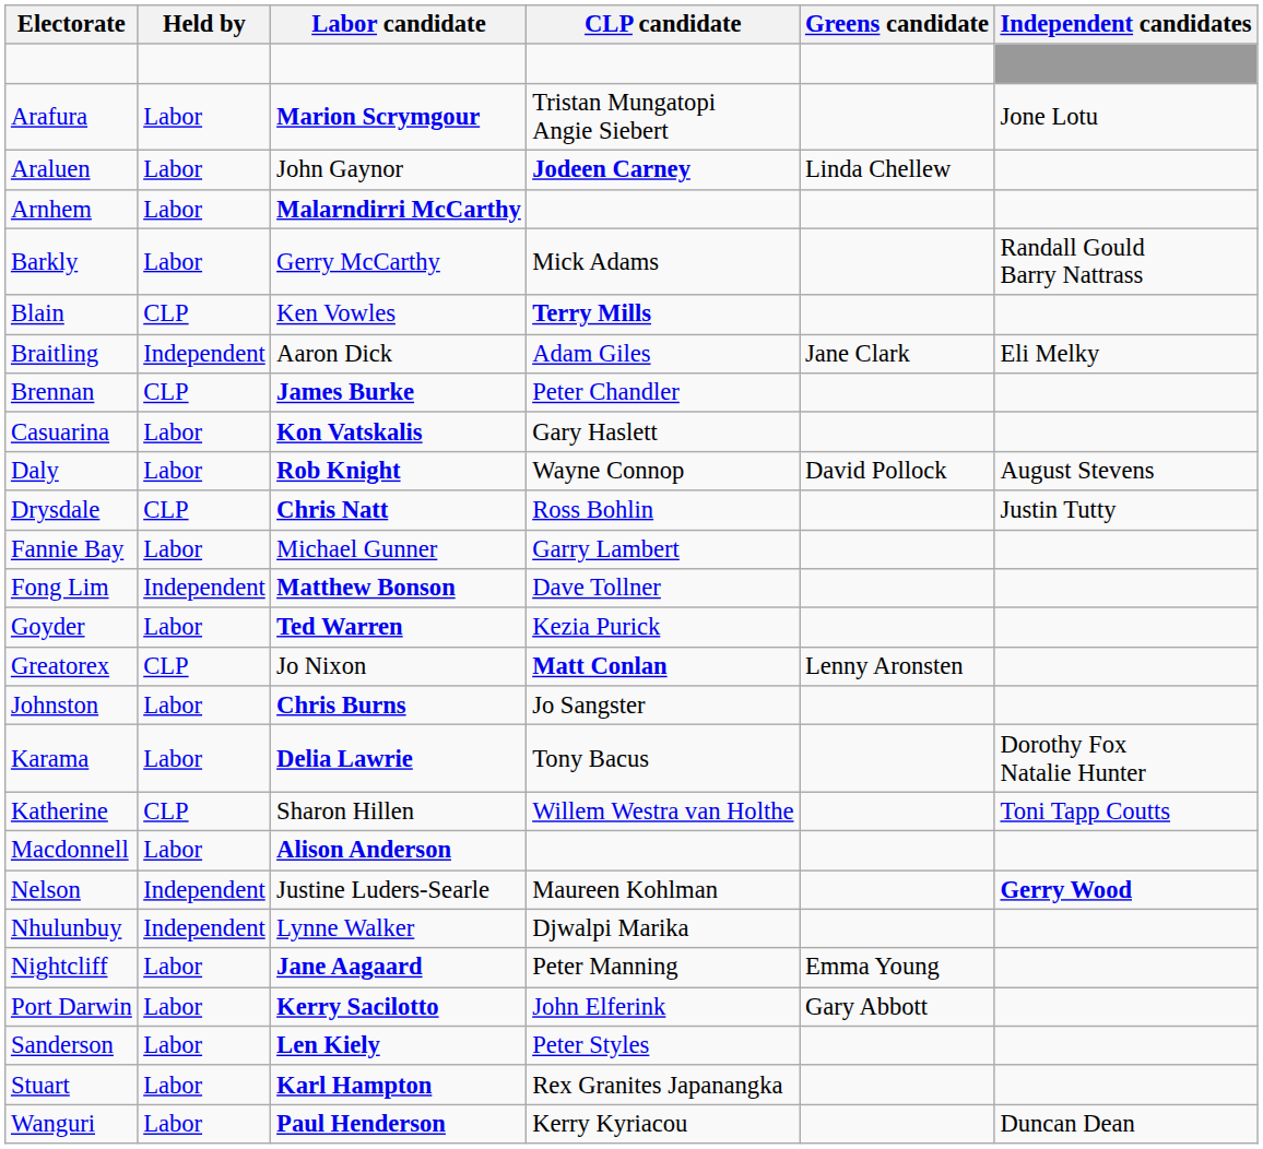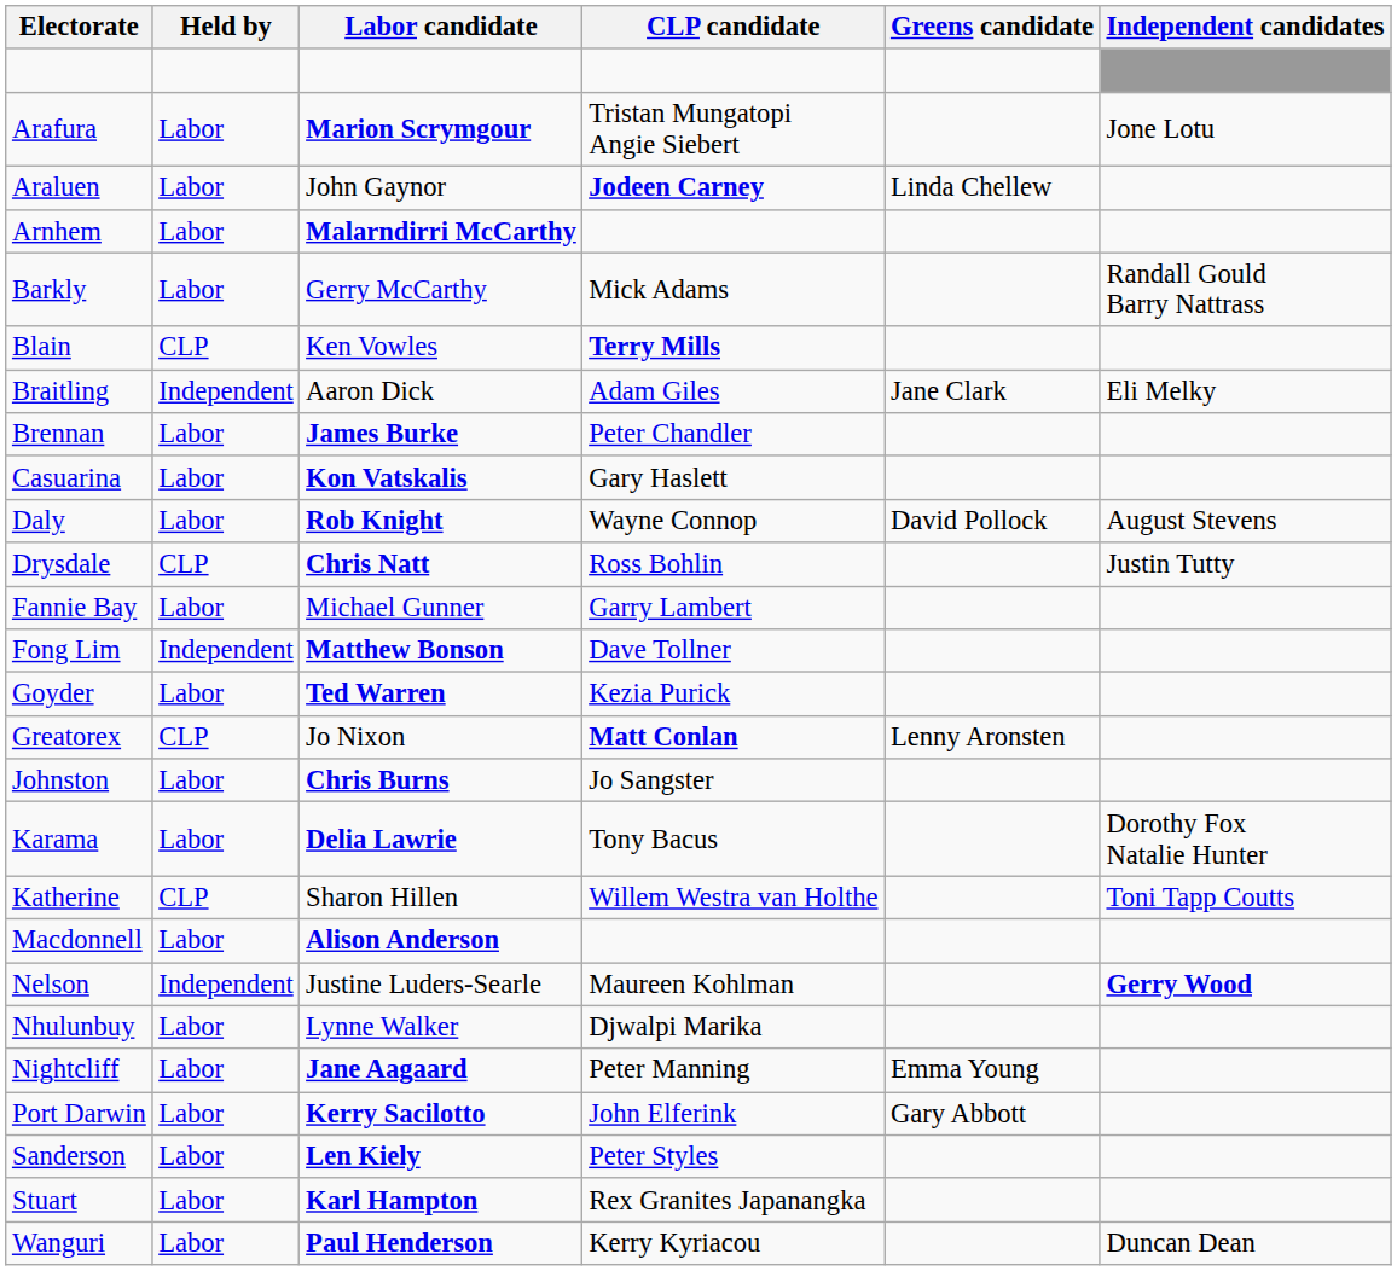 <table class="wikitable">
 <tr>
 <th>Electorate</th>
 <th>Held by</th>
 <th><a href='#'>Labor</a> candidate</th>
 <th><a href='#'>CLP</a> candidate</th>
 <th><a href='#'>Greens</a> candidate</th>
 <th><a href='#'>Independent</a> candidates</th>
 </tr>
 <tr>
 <td></td>
 <td></td>
 <td></td>
 <td></td>
 <td></td>
 <td style="background:#999;"> </td>
 </tr>
 <tr>
 <td><a href='#'>Arafura</a></td>
 <td><a href='#'>Labor</a></td>
 <td><strong><a href='#'>Marion Scrymgour</a></strong></td>
 <td>Tristan Mungatopi<br>Angie Siebert</td>
 <td></td>
 <td>Jone Lotu</td>
 </tr>
 <tr>
 <td><a href='#'>Araluen</a></td>
 <td><a href='#'>Labor</a></td>
 <td>John Gaynor</td>
 <td><strong><a href='#'>Jodeen Carney</a></strong></td>
 <td>Linda Chellew</td>
 <td></td>
 </tr>
 <tr>
 <td><a href='#'>Arnhem</a></td>
 <td><a href='#'>Labor</a></td>
 <td><strong><a href='#'>Malarndirri McCarthy</a></strong></td>
 <td></td>
 <td></td>
 <td></td>
 </tr>
 <tr>
 <td><a href='#'>Barkly</a></td>
 <td><a href='#'>Labor</a></td>
 <td><a href='#'>Gerry McCarthy</a></td>
 <td>Mick Adams</td>
 <td></td>
 <td>Randall Gould<br>Barry Nattrass</td>
 </tr>
 <tr>
 <td><a href='#'>Blain</a></td>
 <td><a href='#'>CLP</a></td>
 <td><a href='#'>Ken Vowles</a></td>
 <td><strong><a href='#'>Terry Mills</a></strong></td>
 <td></td>
 <td></td>
 </tr>
 <tr>
 <td><a href='#'>Braitling</a></td>
 <td><a href='#'>Independent</a></td>
 <td>Aaron Dick</td>
 <td><a href='#'>Adam Giles</a></td>
 <td>Jane Clark</td>
 <td>Eli Melky</td>
 </tr>
 <tr>
 <td><a href='#'>Brennan</a></td>
-<td><a href='#'>CLP</a></td>
+<td><a href='#'>Labor</a></td>
 <td><strong><a href='#'>James Burke</a></strong></td>
 <td><a href='#'>Peter Chandler</a></td>
 <td></td>
 <td></td>
 </tr>
 <tr>
 <td><a href='#'>Casuarina</a></td>
 <td><a href='#'>Labor</a></td>
 <td><strong><a href='#'>Kon Vatskalis</a></strong></td>
 <td>Gary Haslett</td>
 <td></td>
 <td></td>
 </tr>
 <tr>
 <td><a href='#'>Daly</a></td>
 <td><a href='#'>Labor</a></td>
 <td><strong><a href='#'>Rob Knight</a></strong></td>
 <td>Wayne Connop</td>
 <td>David Pollock</td>
 <td>August Stevens</td>
 </tr>
 <tr>
 <td><a href='#'>Drysdale</a></td>
 <td><a href='#'>CLP</a></td>
 <td><strong><a href='#'>Chris Natt</a></strong></td>
 <td><a href='#'>Ross Bohlin</a></td>
 <td></td>
 <td>Justin Tutty</td>
 </tr>
 <tr>
 <td><a href='#'>Fannie Bay</a></td>
 <td><a href='#'>Labor</a></td>
 <td><a href='#'>Michael Gunner</a></td>
 <td><a href='#'>Garry Lambert</a></td>
 <td></td>
 <td></td>
 </tr>
 <tr>
 <td><a href='#'>Fong Lim</a></td>
 <td><a href='#'>Independent</a></td>
 <td><strong><a href='#'>Matthew Bonson</a></strong></td>
 <td><a href='#'>Dave Tollner</a></td>
 <td></td>
 <td></td>
 </tr>
 <tr>
 <td><a href='#'>Goyder</a></td>
 <td><a href='#'>Labor</a></td>
 <td><strong><a href='#'>Ted Warren</a></strong></td>
 <td><a href='#'>Kezia Purick</a></td>
 <td></td>
 <td></td>
 </tr>
 <tr>
 <td><a href='#'>Greatorex</a></td>
 <td><a href='#'>CLP</a></td>
 <td>Jo Nixon</td>
 <td><strong><a href='#'>Matt Conlan</a></strong></td>
 <td>Lenny Aronsten</td>
 <td></td>
 </tr>
 <tr>
 <td><a href='#'>Johnston</a></td>
 <td><a href='#'>Labor</a></td>
 <td><strong><a href='#'>Chris Burns</a></strong></td>
 <td>Jo Sangster</td>
 <td></td>
 <td></td>
 </tr>
 <tr>
 <td><a href='#'>Karama</a></td>
 <td><a href='#'>Labor</a></td>
 <td><strong><a href='#'>Delia Lawrie</a></strong></td>
 <td>Tony Bacus</td>
 <td></td>
 <td>Dorothy Fox<br>Natalie Hunter</td>
 </tr>
 <tr>
 <td><a href='#'>Katherine</a></td>
 <td><a href='#'>CLP</a></td>
 <td>Sharon Hillen</td>
 <td><a href='#'>Willem Westra van Holthe</a></td>
 <td></td>
 <td><a href='#'>Toni Tapp Coutts</a></td>
 </tr>
 <tr>
 <td><a href='#'>Macdonnell</a></td>
 <td><a href='#'>Labor</a></td>
 <td><strong><a href='#'>Alison Anderson</a></strong></td>
 <td></td>
 <td></td>
 <td></td>
 </tr>
 <tr>
 <td><a href='#'>Nelson</a></td>
 <td><a href='#'>Independent</a></td>
 <td>Justine Luders-Searle</td>
 <td>Maureen Kohlman</td>
 <td></td>
 <td><strong><a href='#'>Gerry Wood</a></strong></td>
 </tr>
 <tr>
 <td><a href='#'>Nhulunbuy</a></td>
-<td><a href='#'>Independent</a></td>
+<td><a href='#'>Labor</a></td>
 <td><a href='#'>Lynne Walker</a></td>
 <td>Djwalpi Marika</td>
 <td></td>
 <td></td>
 </tr>
 <tr>
 <td><a href='#'>Nightcliff</a></td>
 <td><a href='#'>Labor</a></td>
 <td><strong><a href='#'>Jane Aagaard</a></strong></td>
 <td>Peter Manning</td>
 <td>Emma Young</td>
 <td></td>
 </tr>
 <tr>
 <td><a href='#'>Port Darwin</a></td>
 <td><a href='#'>Labor</a></td>
 <td><strong><a href='#'>Kerry Sacilotto</a></strong></td>
 <td><a href='#'>John Elferink</a></td>
 <td>Gary Abbott</td>
 <td></td>
 </tr>
 <tr>
 <td><a href='#'>Sanderson</a></td>
 <td><a href='#'>Labor</a></td>
 <td><strong><a href='#'>Len Kiely</a></strong></td>
 <td><a href='#'>Peter Styles</a></td>
 <td></td>
 <td></td>
 </tr>
 <tr>
 <td><a href='#'>Stuart</a></td>
 <td><a href='#'>Labor</a></td>
 <td><strong><a href='#'>Karl Hampton</a></strong></td>
 <td>Rex Granites Japanangka</td>
 <td></td>
 <td></td>
 </tr>
 <tr>
 <td><a href='#'>Wanguri</a></td>
 <td><a href='#'>Labor</a></td>
 <td><strong><a href='#'>Paul Henderson</a></strong></td>
 <td>Kerry Kyriacou</td>
 <td></td>
 <td>Duncan Dean</td>
 </tr>
 </table>
